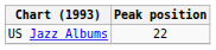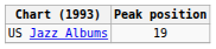 <table class="wikitable">
 <tr>
 <th>Chart (1993)</th>
 <th>Peak position</th>
 </tr>
 <tr>
 <td>US <a href='#'>Jazz Albums</a></td>
-<td style="text-align:center;">22</td>
+<td style="text-align:center;">19</td>
 </tr>
 <tr>
 </tr>
 </table>
